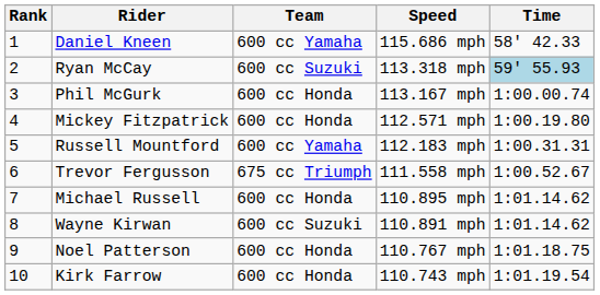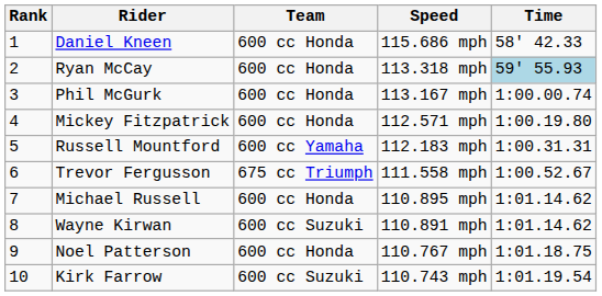 <table class="wikitable" style="font-size: 95%;">
 <tr style="background:#efefef;">
 <th>Rank</th>
 <th>Rider</th>
 <th>Team</th>
 <th>Speed</th>
 <th>Time</th>
 </tr>
 <tr>
 <td>1</td>
 <td> <a href='#'>Daniel Kneen</a></td>
-<td>600 cc <a href='#'>Yamaha</a></td>
+<td>600 cc Honda</td>
 <td>115.686 mph</td>
 <td>58' 42.33</td>
 </tr>
 <tr>
 <td>2</td>
 <td> Ryan McCay</td>
-<td>600 cc <a href='#'>Suzuki</a></td>
+<td>600 cc Honda</td>
 <td>113.318 mph</td>
 <td style="background: lightblue;">59' 55.93</td>
 </tr>
 <tr>
 <td>3</td>
 <td> Phil McGurk</td>
 <td>600 cc Honda</td>
 <td>113.167 mph</td>
 <td>1:00.00.74</td>
 </tr>
 <tr>
 <td>4</td>
 <td> Mickey Fitzpatrick</td>
 <td>600 cc Honda</td>
 <td>112.571 mph</td>
 <td>1:00.19.80</td>
 </tr>
 <tr>
 <td>5</td>
 <td> Russell Mountford</td>
 <td>600 cc  <a href='#'>Yamaha</a></td>
 <td>112.183 mph</td>
 <td>1:00.31.31</td>
 </tr>
 <tr>
 <td>6</td>
 <td> Trevor Fergusson</td>
 <td>675 cc <a href='#'>Triumph</a></td>
 <td>111.558 mph</td>
 <td>1:00.52.67</td>
 </tr>
 <tr>
 <td>7</td>
 <td> Michael Russell</td>
 <td>600 cc Honda</td>
 <td>110.895 mph</td>
 <td>1:01.14.62</td>
 </tr>
 <tr>
 <td>8</td>
 <td> Wayne Kirwan</td>
 <td>600 cc Suzuki</td>
 <td>110.891 mph</td>
 <td>1:01.14.62</td>
 </tr>
 <tr>
 <td>9</td>
 <td> Noel Patterson</td>
 <td>600 cc Honda</td>
 <td>110.767 mph</td>
 <td>1:01.18.75</td>
 </tr>
 <tr>
 <td>10</td>
 <td> Kirk Farrow</td>
-<td>600 cc Honda</td>
+<td>600 cc Suzuki</td>
 <td>110.743 mph</td>
 <td>1:01.19.54</td>
 </tr>
 </table>
